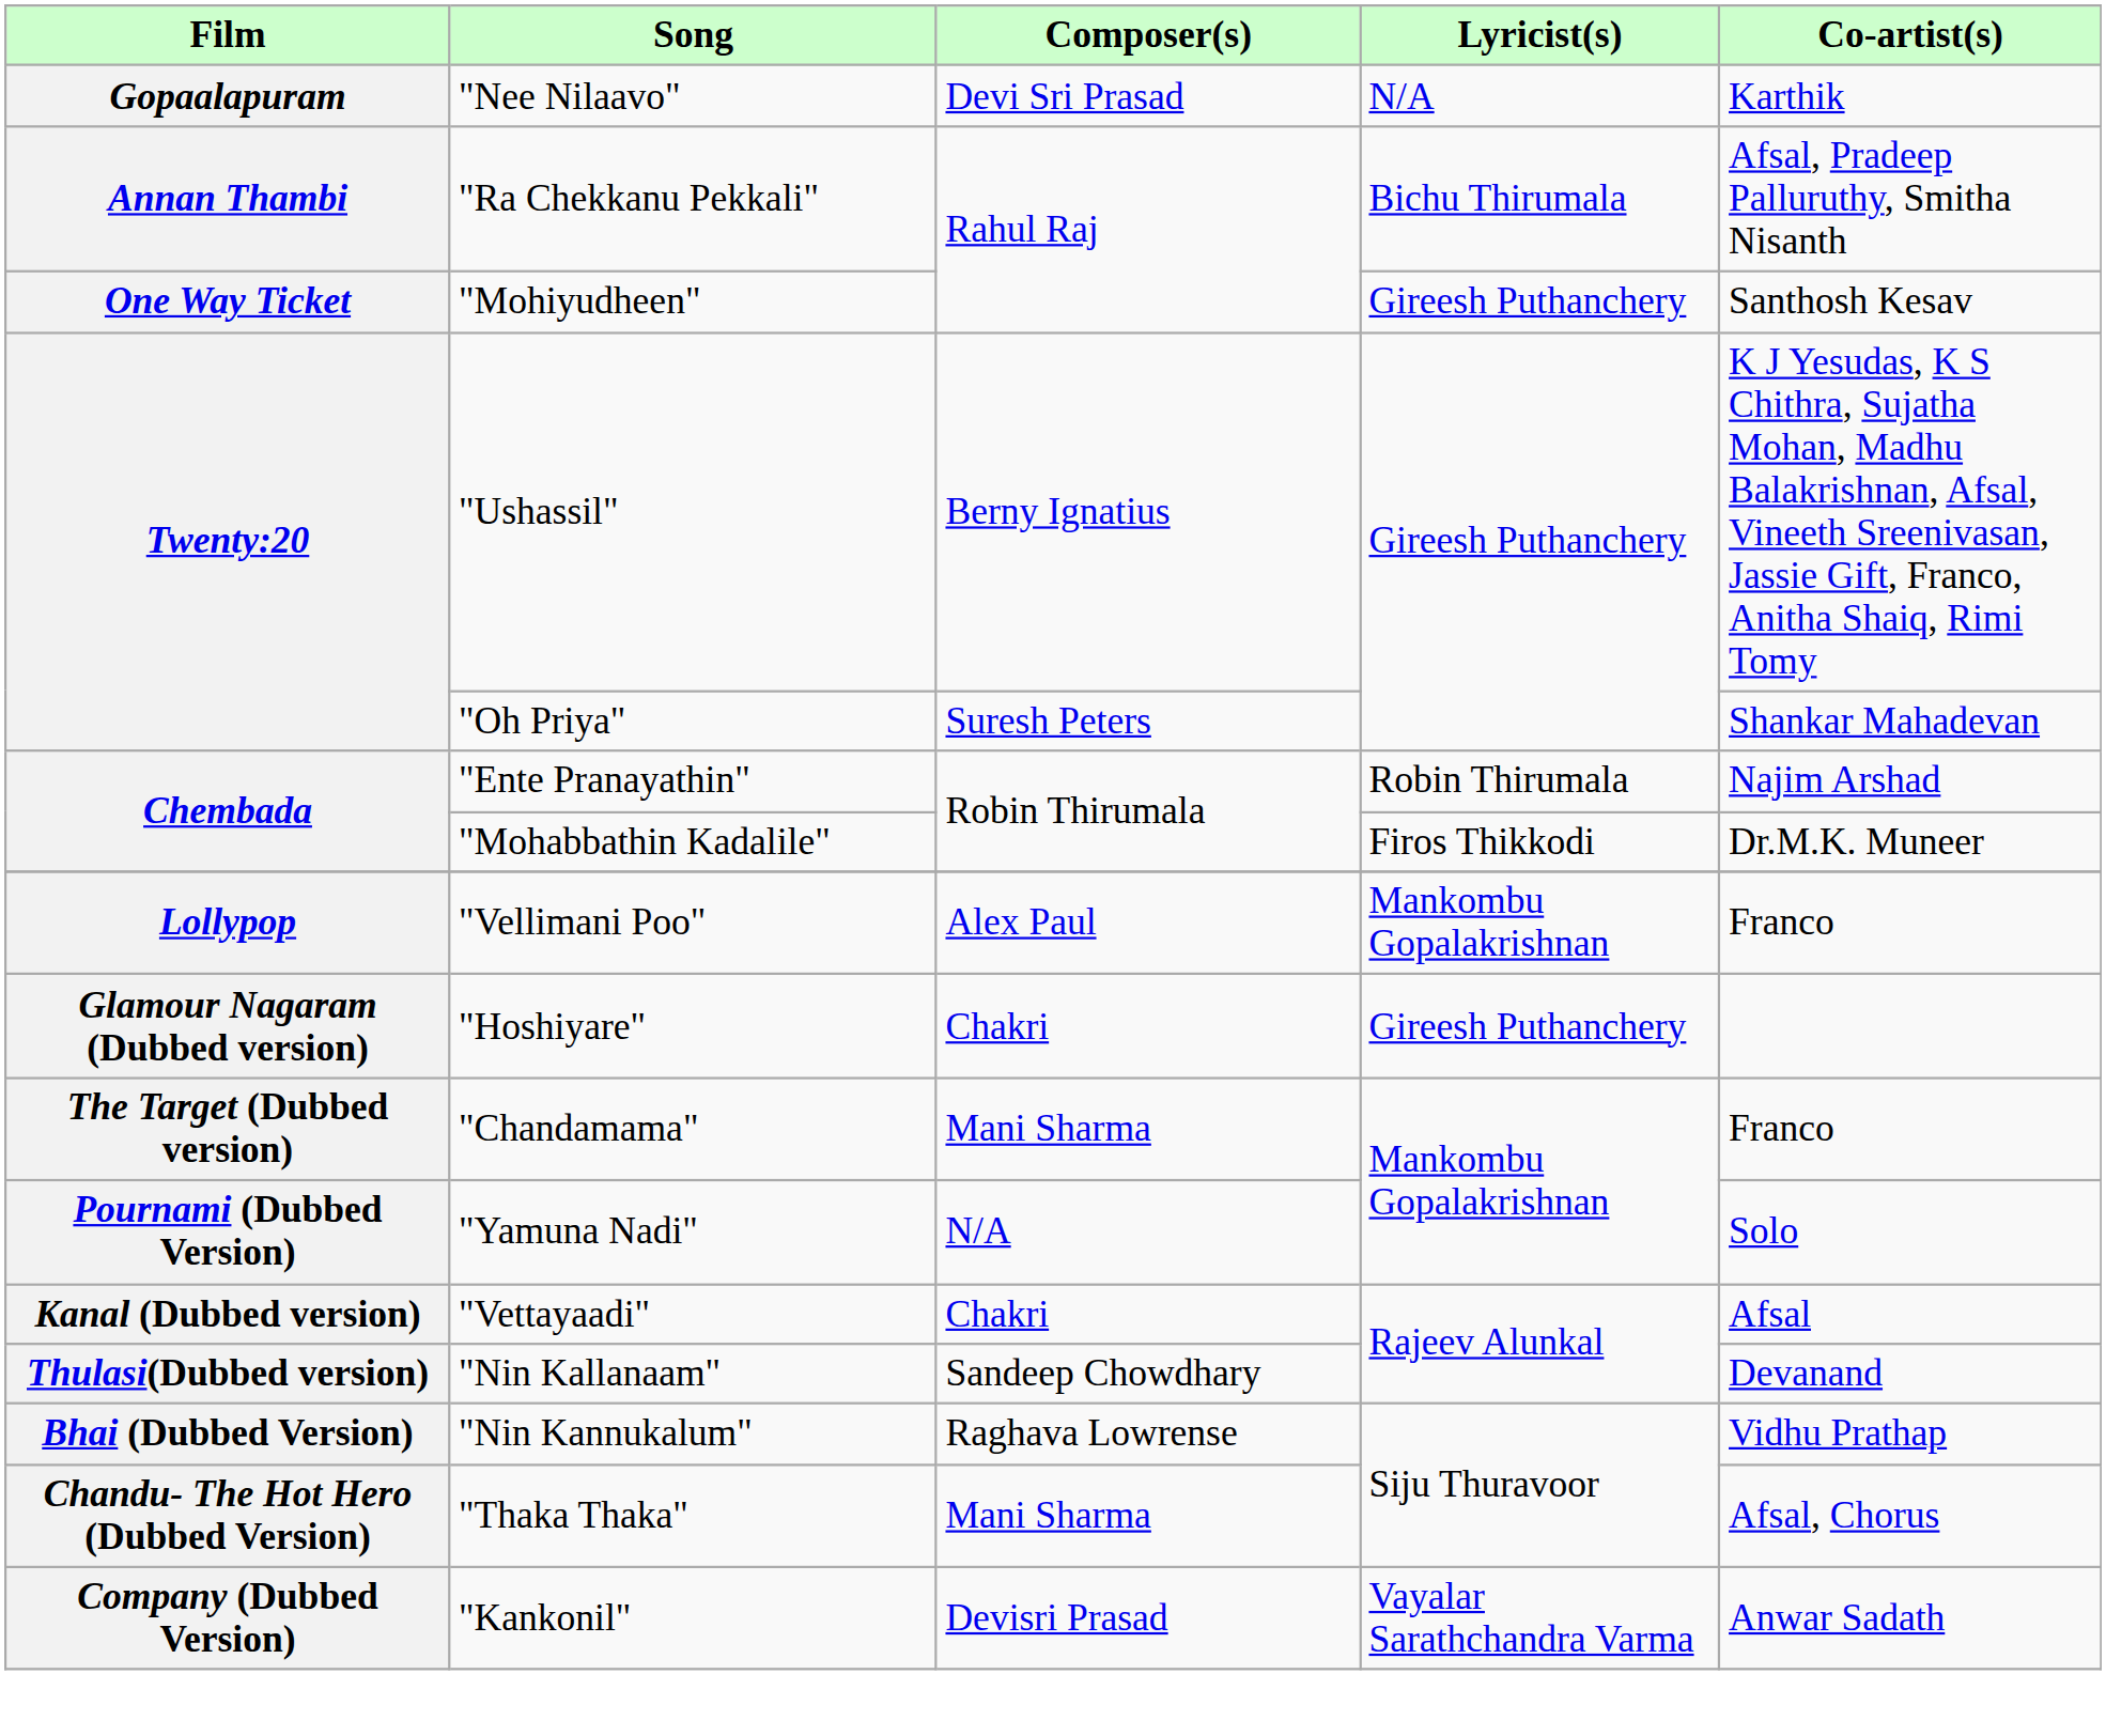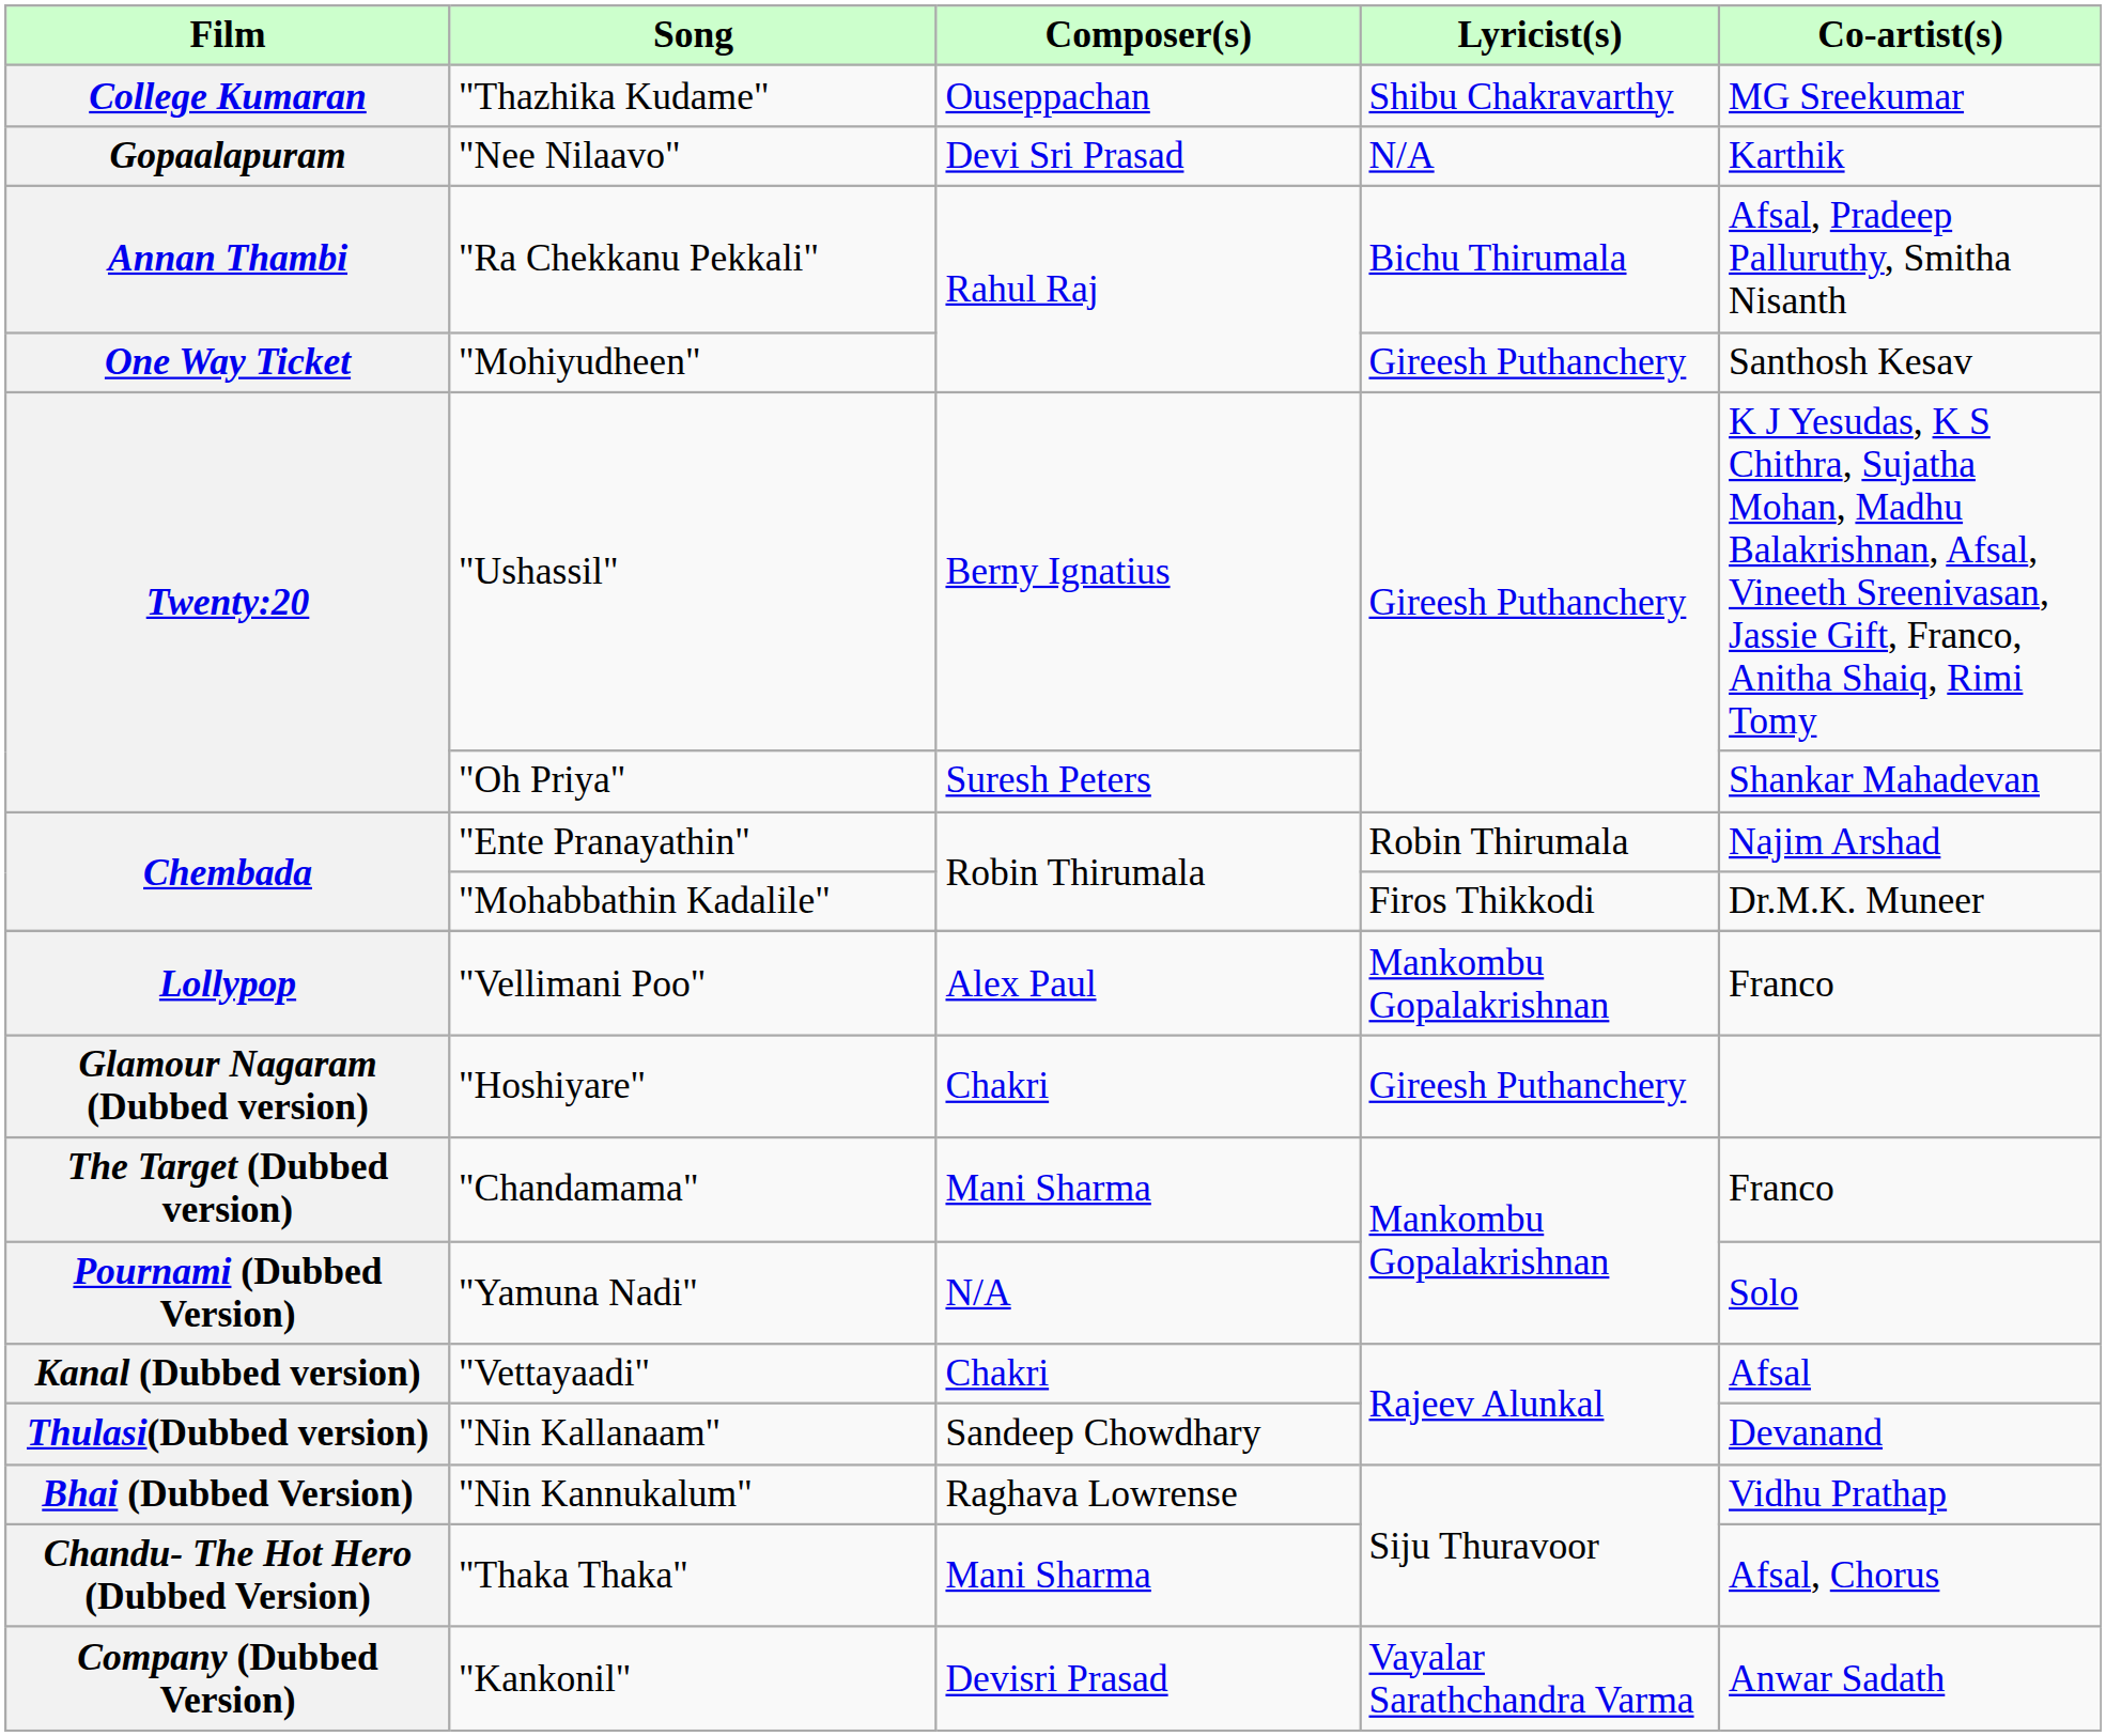 <table class="wikitable plainrowheaders" width="100%" textcolor:#000;">
 <tr style="background:#cfc; text-align:center;">
 <td scope="col" width=21%><strong>Film</strong></td>
 <td scope="col" width=23%><strong>Song</strong></td>
 <td scope="col" width=20%><strong>Composer(s)</strong></td>
 <td scope="col" width=17%><strong>Lyricist(s)</strong></td>
 <td scope="col" width=18%><strong>Co-artist(s)</strong></td>
+</tr>
+<tr>
+<th scope="row"><em><a href='#'>College Kumaran</a></em></th>
+<td>"Thazhika Kudame"</td>
+<td><a href='#'>Ouseppachan</a></td>
+<td><a href='#'>Shibu Chakravarthy</a></td>
+<td><a href='#'>MG Sreekumar</a></td>
 </tr>
 <tr>
 <th scope="row"><em>Gopaalapuram</em></th>
 <td>"Nee Nilaavo"</td>
 <td><a href='#'>Devi Sri Prasad</a></td>
 <td><a href='#'>N/A</a></td>
 <td><a href='#'>Karthik</a></td>
 </tr>
 <tr>
 <th scope="row"><em><a href='#'>Annan Thambi</a></em></th>
 <td>"Ra Chekkanu Pekkali"</td>
 <td rowspan="2"><a href='#'>Rahul Raj</a></td>
 <td><a href='#'>Bichu Thirumala</a></td>
 <td><a href='#'>Afsal</a>, <a href='#'>Pradeep Palluruthy</a>, Smitha Nisanth</td>
 </tr>
 <tr>
 <th scope="row"><em><a href='#'>One Way Ticket</a></em></th>
 <td>"Mohiyudheen"</td>
 <td><a href='#'>Gireesh Puthanchery</a></td>
 <td>Santhosh Kesav</td>
 </tr>
 <tr>
 <th scope="row" rowspan="2"><em><a href='#'>Twenty:20</a></em></th>
 <td>"Ushassil"</td>
 <td><a href='#'>Berny Ignatius</a></td>
 <td rowspan="2"><a href='#'>Gireesh Puthanchery</a></td>
 <td><a href='#'>K J Yesudas</a>, <a href='#'>K S Chithra</a>, <a href='#'>Sujatha Mohan</a>, <a href='#'>Madhu Balakrishnan</a>, <a href='#'>Afsal</a>, <a href='#'>Vineeth Sreenivasan</a>, <a href='#'>Jassie Gift</a>, Franco, <a href='#'>Anitha Shaiq</a>, <a href='#'>Rimi Tomy</a></td>
 </tr>
 <tr>
 <td>"Oh Priya"</td>
 <td><a href='#'>Suresh Peters</a></td>
 <td><a href='#'>Shankar Mahadevan</a></td>
 </tr>
 <tr>
 <th scope="row" rowspan="2"><em><a href='#'>Chembada</a></em></th>
 <td>"Ente Pranayathin"</td>
 <td rowspan="2">Robin Thirumala</td>
 <td>Robin Thirumala</td>
 <td><a href='#'>Najim Arshad</a></td>
 </tr>
 <tr>
 <td>"Mohabbathin Kadalile"</td>
 <td>Firos Thikkodi</td>
 <td>Dr.M.K. Muneer</td>
 </tr>
 <tr>
 </tr>
 <tr>
 <th scope="row"><em><a href='#'>Lollypop</a></em></th>
 <td>"Vellimani Poo"</td>
 <td><a href='#'>Alex Paul</a></td>
 <td><a href='#'>Mankombu Gopalakrishnan</a></td>
 <td>Franco</td>
 </tr>
 <tr>
 <th scope="row"><em>Glamour Nagaram</em> (Dubbed version)</th>
 <td>"Hoshiyare"</td>
 <td><a href='#'>Chakri</a></td>
 <td><a href='#'>Gireesh Puthanchery</a></td>
 <td></td>
 </tr>
 <tr>
 <th scope="row"><em>The Target</em> (Dubbed version)</th>
 <td>"Chandamama"</td>
 <td><a href='#'>Mani Sharma</a></td>
 <td rowspan="2"><a href='#'>Mankombu Gopalakrishnan</a></td>
 <td>Franco</td>
 </tr>
 <tr>
 <th scope="row"><em><a href='#'>Pournami</a></em> (Dubbed Version)</th>
 <td>"Yamuna Nadi"</td>
 <td><a href='#'>N/A</a></td>
 <td><a href='#'>Solo</a></td>
 </tr>
 <tr>
 <th scope="row"><em>Kanal</em> (Dubbed version)</th>
 <td>"Vettayaadi"</td>
 <td><a href='#'>Chakri</a></td>
 <td rowspan="2"><a href='#'>Rajeev Alunkal</a></td>
 <td><a href='#'>Afsal</a></td>
 </tr>
 <tr>
 <th scope="row"><em><a href='#'>Thulasi</a></em>(Dubbed version)</th>
 <td>"Nin Kallanaam"</td>
 <td>Sandeep Chowdhary</td>
 <td><a href='#'>Devanand</a></td>
 </tr>
 <tr>
 <th scope="row"><em><a href='#'>Bhai</a></em> (Dubbed Version)</th>
 <td>"Nin Kannukalum"</td>
 <td>Raghava Lowrense</td>
 <td rowspan="2">Siju Thuravoor</td>
 <td><a href='#'>Vidhu Prathap</a></td>
 </tr>
 <tr>
 <th scope="row"><em>Chandu- The Hot Hero</em> (Dubbed Version)</th>
 <td>"Thaka Thaka"</td>
 <td><a href='#'>Mani Sharma</a></td>
 <td><a href='#'>Afsal</a>, <a href='#'>Chorus</a></td>
 </tr>
 <tr>
 <th scope="row"><em>Company</em> (Dubbed Version)</th>
 <td>"Kankonil"</td>
 <td><a href='#'>Devisri Prasad</a></td>
 <td><a href='#'>Vayalar Sarathchandra Varma</a></td>
 <td><a href='#'>Anwar Sadath</a></td>
 </tr>
 </table>
